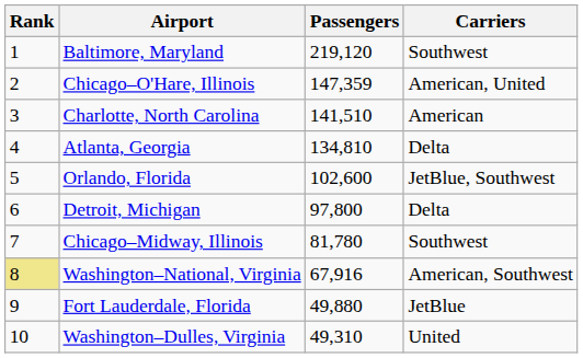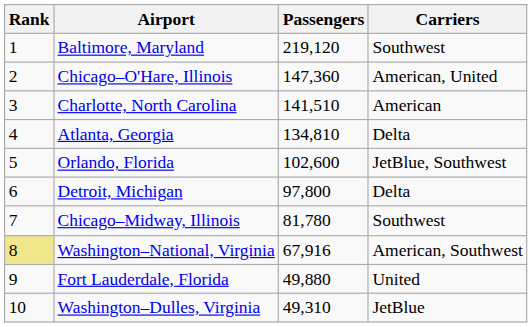 <table class="wikitable sortable" style="font-size: 95%" width= align=>
 <tr>
 <th>Rank</th>
 <th>Airport</th>
 <th>Passengers</th>
 <th>Carriers</th>
 </tr>
 <tr>
 <td>1</td>
 <td> <a href='#'>Baltimore, Maryland</a></td>
 <td>219,120</td>
 <td>Southwest</td>
 </tr>
 <tr>
 <td>2</td>
 <td> <a href='#'>Chicago–O'Hare, Illinois</a></td>
-<td>147,359</td>
+<td>147,360</td>
 <td>American, United</td>
 </tr>
 <tr>
 <td>3</td>
 <td> <a href='#'>Charlotte, North Carolina</a></td>
 <td>141,510</td>
 <td>American</td>
 </tr>
 <tr>
 <td>4</td>
 <td> <a href='#'>Atlanta, Georgia</a></td>
 <td>134,810</td>
 <td>Delta</td>
 </tr>
 <tr>
 <td>5</td>
 <td> <a href='#'>Orlando, Florida</a></td>
 <td>102,600</td>
 <td>JetBlue, Southwest</td>
 </tr>
 <tr>
 <td>6</td>
 <td> <a href='#'>Detroit, Michigan</a></td>
 <td>97,800</td>
 <td>Delta</td>
 </tr>
 <tr>
 <td>7</td>
 <td> <a href='#'>Chicago–Midway, Illinois</a></td>
 <td>81,780</td>
 <td>Southwest</td>
 </tr>
 <tr>
 <td style="background: khaki;">8</td>
 <td> <a href='#'>Washington–National, Virginia</a></td>
 <td>67,916</td>
 <td>American, Southwest</td>
 </tr>
 <tr>
 <td>9</td>
 <td> <a href='#'>Fort Lauderdale, Florida</a></td>
 <td>49,880</td>
-<td>JetBlue</td>
+<td>United</td>
 </tr>
 <tr>
 <td>10</td>
 <td> <a href='#'>Washington–Dulles, Virginia</a></td>
 <td>49,310</td>
-<td>United</td>
+<td>JetBlue</td>
 </tr>
 </table>
